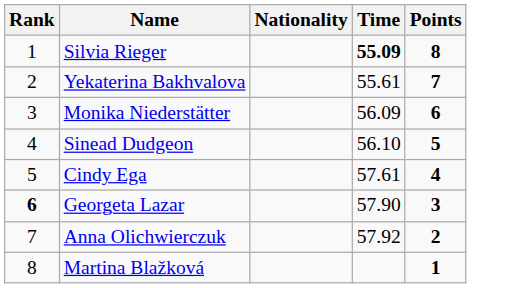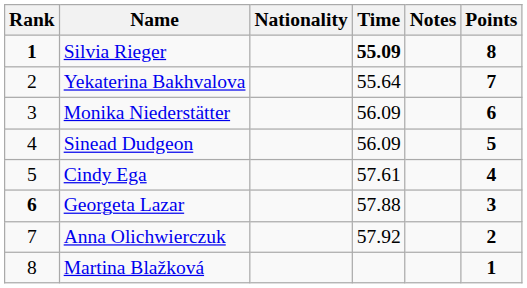 <table class="wikitable sortable" style="text-align:center">
 <tr>
 <th>Rank</th>
 <th>Name</th>
 <th>Nationality</th>
 <th>Time</th>
+<th>Notes</th>
 <th>Points</th>
 </tr>
 <tr>
-<td>1</td>
+<td><strong>1</strong></td>
 <td align=left><a href='#'>Silvia Rieger</a></td>
 <td align=left></td>
 <td><strong>55.09</strong></td>
+<td></td>
 <td><strong>8</strong></td>
 </tr>
 <tr>
 <td>2</td>
 <td align=left><a href='#'>Yekaterina Bakhvalova</a></td>
 <td align=left></td>
-<td>55.61</td>
+<td>55.64</td>
+<td></td>
 <td><strong>7</strong></td>
 </tr>
 <tr>
 <td>3</td>
 <td align=left><a href='#'>Monika Niederstätter</a></td>
 <td align=left></td>
 <td>56.09</td>
+<td></td>
 <td><strong>6</strong></td>
 </tr>
 <tr>
 <td>4</td>
 <td align=left><a href='#'>Sinead Dudgeon</a></td>
 <td align=left></td>
-<td>56.10</td>
+<td>56.09</td>
+<td></td>
 <td><strong>5</strong></td>
 </tr>
 <tr>
 <td>5</td>
 <td align=left><a href='#'>Cindy Ega</a></td>
 <td align=left></td>
 <td>57.61</td>
+<td></td>
 <td><strong>4</strong></td>
 </tr>
 <tr>
 <td><strong>6</strong></td>
 <td align=left><a href='#'>Georgeta Lazar</a></td>
 <td align=left></td>
-<td>57.90</td>
+<td>57.88</td>
+<td></td>
 <td><strong>3</strong></td>
 </tr>
 <tr>
 <td>7</td>
 <td align=left><a href='#'>Anna Olichwierczuk</a></td>
 <td align=left></td>
 <td>57.92</td>
+<td></td>
 <td><strong>2</strong></td>
 </tr>
 <tr>
 <td>8</td>
 <td align=left><a href='#'>Martina Blažková</a></td>
 <td align=left></td>
 <td></td>
+<td></td>
 <td><strong>1</strong></td>
 </tr>
 </table>
